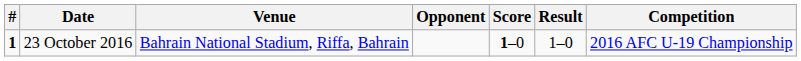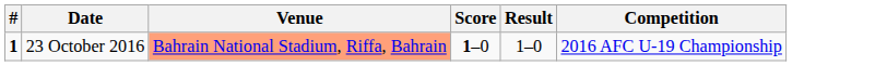 <table class="wikitable">
 <tr>
 <th>#</th>
 <th>Date</th>
 <th>Venue</th>
-<th>Opponent</th>
 <th>Score</th>
 <th>Result</th>
 <th>Competition</th>
 </tr>
 <tr>
 <td><strong>1</strong></td>
 <td>23 October 2016</td>
-<td><a href='#'>Bahrain National Stadium</a>, <a href='#'>Riffa</a>, <a href='#'>Bahrain</a></td>
-<td></td>
+<td style="background: lightsalmon;"><a href='#'>Bahrain National Stadium</a>, <a href='#'>Riffa</a>, <a href='#'>Bahrain</a></td>
 <td align=center><strong>1</strong>–0</td>
 <td align=center>1–0</td>
 <td><a href='#'>2016 AFC U-19 Championship</a></td>
 </tr>
 </table>
